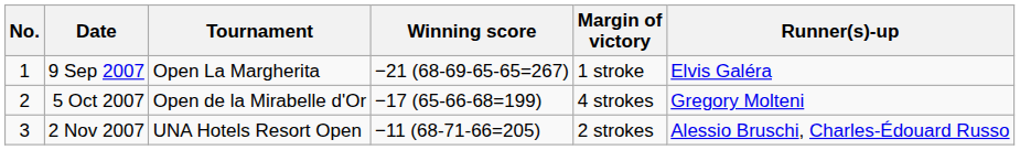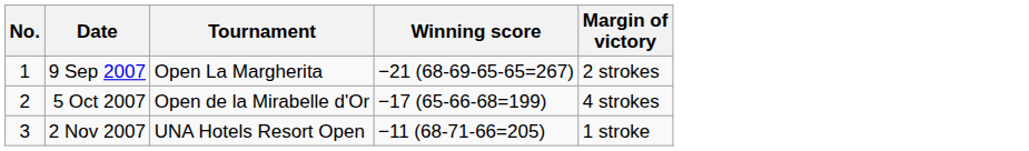 <table class="wikitable" style="font-size:95%;">
 <tr>
 <th>No.</th>
 <th>Date</th>
 <th>Tournament</th>
 <th>Winning score</th>
 <th>Margin of<br>victory</th>
-<th>Runner(s)-up</th>
 </tr>
 <tr>
 <td align=center>1</td>
 <td align=right>9 Sep <a href='#'>2007</a></td>
 <td>Open La Margherita</td>
 <td>−21 (68-69-65-65=267)</td>
-<td>1 stroke</td>
-<td> <a href='#'>Elvis Galéra</a></td>
+<td>2 strokes</td>
 </tr>
 <tr>
 <td align=center>2</td>
 <td align=right>5 Oct 2007</td>
 <td>Open de la Mirabelle d'Or</td>
 <td>−17 (65-66-68=199)</td>
 <td>4 strokes</td>
-<td> <a href='#'>Gregory Molteni</a></td>
 </tr>
 <tr>
 <td align=center>3</td>
 <td align=right>2 Nov 2007</td>
 <td>UNA Hotels Resort Open</td>
 <td>−11 (68-71-66=205)</td>
-<td>2 strokes</td>
-<td> <a href='#'>Alessio Bruschi</a>,  <a href='#'>Charles-Édouard Russo</a></td>
+<td>1 stroke</td>
 </tr>
 </table>
